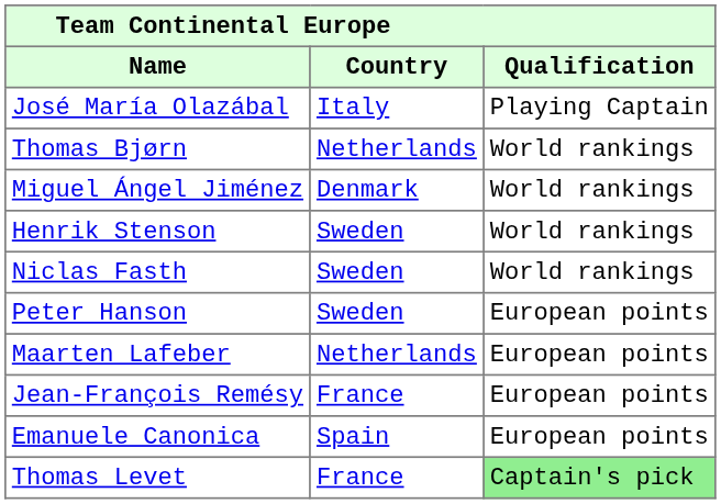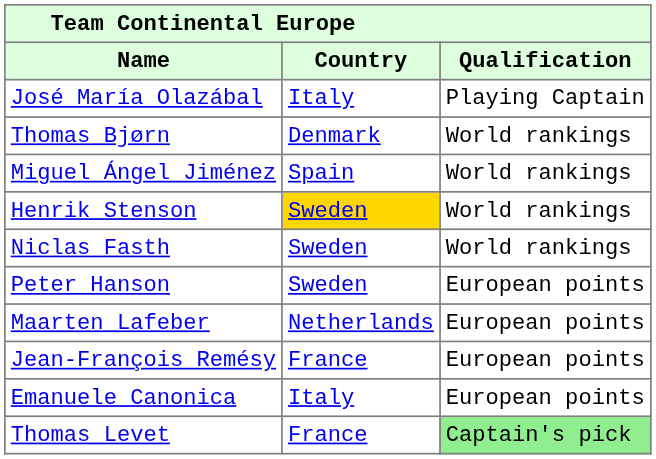 <table border="1" cellpadding="3" style="border-collapse: collapse;">
 <tr style="background:#ddffdd;">
 <td colspan=5>   <strong>Team Continental Europe</strong></td>
 </tr>
 <tr style="background:#ddffdd;">
 <th>Name</th>
 <th>Country</th>
 <th>Qualification</th>
 </tr>
 <tr>
 <td><a href='#'>José María Olazábal</a></td>
 <td><a href='#'>Italy</a></td>
 <td>Playing Captain</td>
 </tr>
 <tr>
 <td><a href='#'>Thomas Bjørn</a></td>
-<td><a href='#'>Netherlands</a></td>
+<td><a href='#'>Denmark</a></td>
 <td>World rankings</td>
 </tr>
 <tr>
 <td><a href='#'>Miguel Ángel Jiménez</a></td>
-<td><a href='#'>Denmark</a></td>
+<td><a href='#'>Spain</a></td>
 <td>World rankings</td>
 </tr>
 <tr>
 <td><a href='#'>Henrik Stenson</a></td>
-<td><a href='#'>Sweden</a></td>
+<td style="background: gold;"><a href='#'>Sweden</a></td>
 <td>World rankings</td>
 </tr>
 <tr>
 <td><a href='#'>Niclas Fasth</a></td>
 <td><a href='#'>Sweden</a></td>
 <td>World rankings</td>
 </tr>
 <tr>
 <td><a href='#'>Peter Hanson</a></td>
 <td><a href='#'>Sweden</a></td>
 <td>European points</td>
 </tr>
 <tr>
 <td><a href='#'>Maarten Lafeber</a></td>
 <td><a href='#'>Netherlands</a></td>
 <td>European points</td>
 </tr>
 <tr>
 <td><a href='#'>Jean-François Remésy</a></td>
 <td><a href='#'>France</a></td>
 <td>European points</td>
 </tr>
 <tr>
 <td><a href='#'>Emanuele Canonica</a></td>
-<td><a href='#'>Spain</a></td>
+<td><a href='#'>Italy</a></td>
 <td>European points</td>
 </tr>
 <tr>
 <td><a href='#'>Thomas Levet</a></td>
 <td><a href='#'>France</a></td>
 <td style="background: lightgreen;">Captain's pick</td>
 </tr>
 </table>
